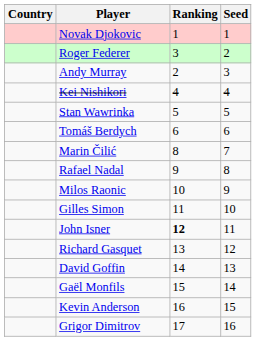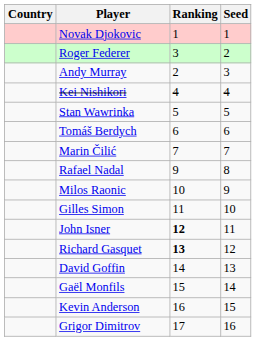 <table class="sortable wikitable">
 <tr>
 <th width="60">Country</th>
 <th width="140">Player</th>
 <th>Ranking</th>
 <th>Seed</th>
 </tr>
 <tr style="background:#fcc;">
 <td></td>
 <td><a href='#'>Novak Djokovic</a></td>
 <td>1</td>
 <td>1</td>
 </tr>
 <tr style="background:#cfc;">
 <td></td>
 <td><a href='#'>Roger Federer</a></td>
 <td>3</td>
 <td>2</td>
 </tr>
 <tr>
 <td></td>
 <td><a href='#'>Andy Murray</a></td>
 <td>2</td>
 <td>3</td>
 </tr>
 <tr>
 <td><s></s></td>
 <td><s><a href='#'>Kei Nishikori</a></s></td>
 <td><s>4</s></td>
 <td><s>4</s></td>
 </tr>
 <tr>
 <td></td>
 <td><a href='#'>Stan Wawrinka</a></td>
 <td>5</td>
 <td>5</td>
 </tr>
 <tr>
 <td></td>
 <td><a href='#'>Tomáš Berdych</a></td>
 <td>6</td>
 <td>6</td>
 </tr>
 <tr>
 <td></td>
 <td><a href='#'>Marin Čilić</a></td>
-<td>8</td>
+<td>7</td>
 <td>7</td>
 </tr>
 <tr>
 <td></td>
 <td><a href='#'>Rafael Nadal</a></td>
 <td>9</td>
 <td>8</td>
 </tr>
 <tr>
 <td></td>
 <td><a href='#'>Milos Raonic</a></td>
 <td>10</td>
 <td>9</td>
 </tr>
 <tr>
 <td></td>
 <td><a href='#'>Gilles Simon</a></td>
 <td>11</td>
 <td>10</td>
 </tr>
 <tr>
 <td></td>
 <td><a href='#'>John Isner</a></td>
 <td><strong>12</strong></td>
 <td>11</td>
 </tr>
 <tr>
 <td></td>
 <td><a href='#'>Richard Gasquet</a></td>
-<td>13</td>
+<td><strong>13</strong></td>
 <td>12</td>
 </tr>
 <tr>
 <td></td>
 <td><a href='#'>David Goffin</a></td>
 <td>14</td>
 <td>13</td>
 </tr>
 <tr>
 <td></td>
 <td><a href='#'>Gaël Monfils</a></td>
 <td>15</td>
 <td>14</td>
 </tr>
 <tr>
 <td></td>
 <td><a href='#'>Kevin Anderson</a></td>
 <td>16</td>
 <td>15</td>
 </tr>
 <tr>
 <td></td>
 <td><a href='#'>Grigor Dimitrov</a></td>
 <td>17</td>
 <td>16</td>
 </tr>
 </table>
